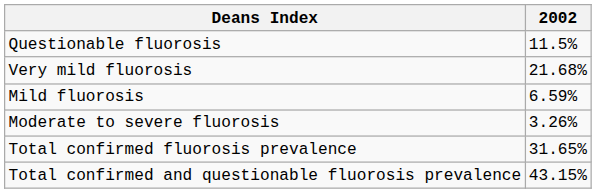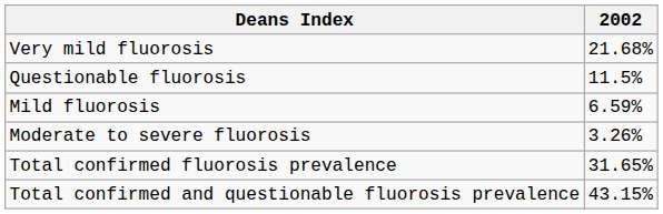 <table class="wikitable">
 <tr>
 <th bgcolor="#aaaaaa">Deans Index</th>
 <th bgcolor="#aaaaaa">2002</th>
 </tr>
 <tr>
+<td>Very mild fluorosis</td>
+<td>21.68%</td>
+</tr>
+<tr>
 <td>Questionable fluorosis</td>
 <td>11.5%</td>
-</tr>
-<tr>
-<td>Very mild fluorosis</td>
-<td>21.68%</td>
 </tr>
 <tr>
 <td>Mild fluorosis</td>
 <td>6.59%</td>
 </tr>
 <tr>
 <td>Moderate to severe fluorosis</td>
 <td>3.26%</td>
 </tr>
 <tr>
 <td>Total confirmed fluorosis prevalence</td>
 <td>31.65%</td>
 </tr>
 <tr>
 <td>Total confirmed and questionable fluorosis prevalence</td>
 <td>43.15%</td>
 </tr>
 </table>
